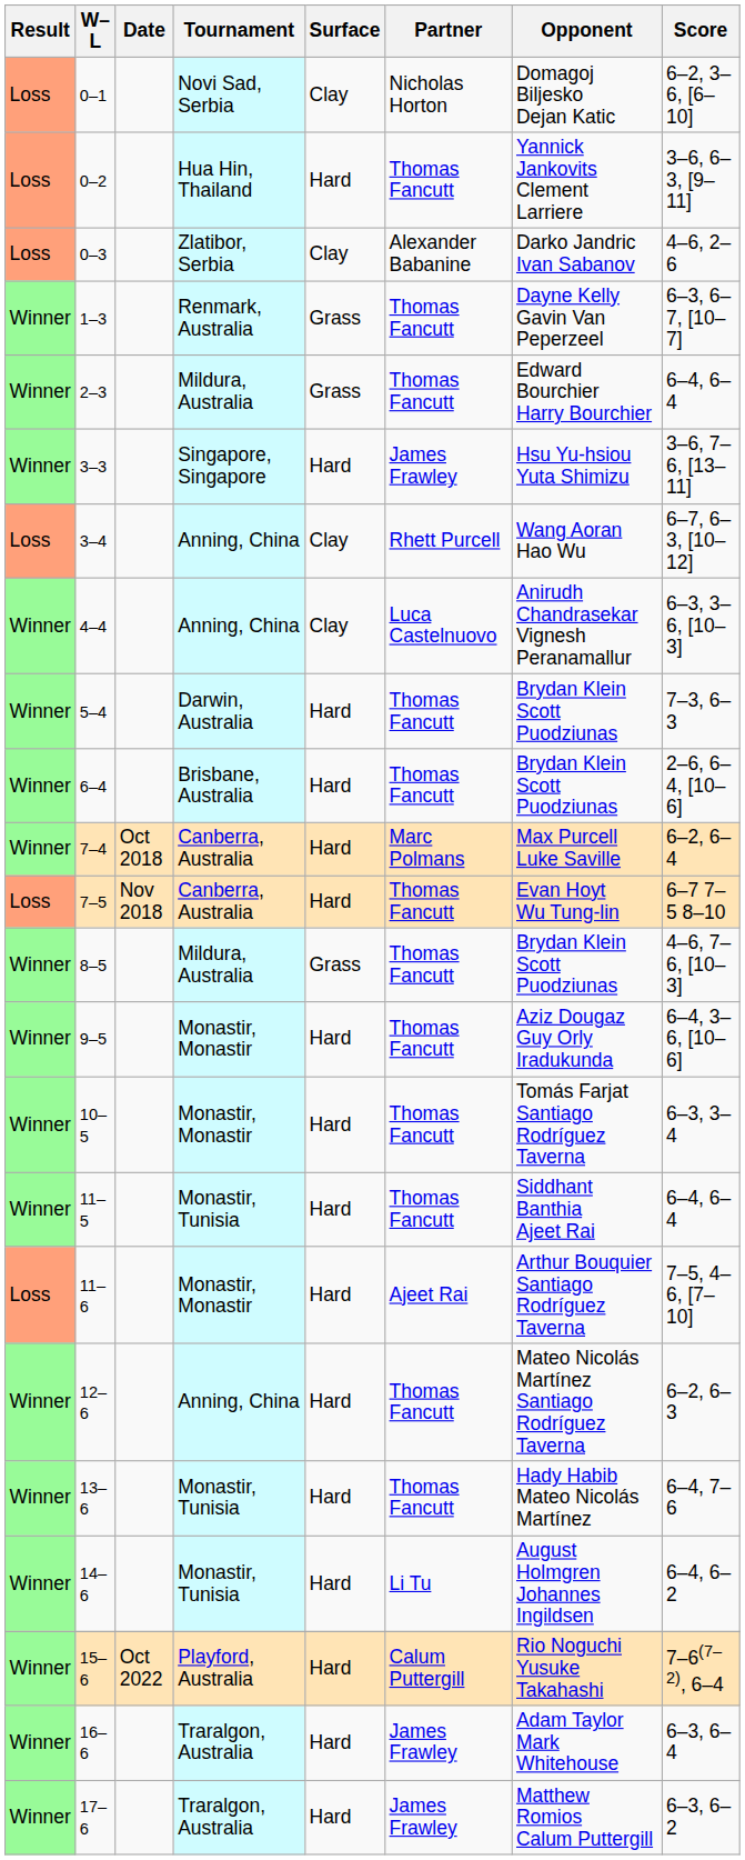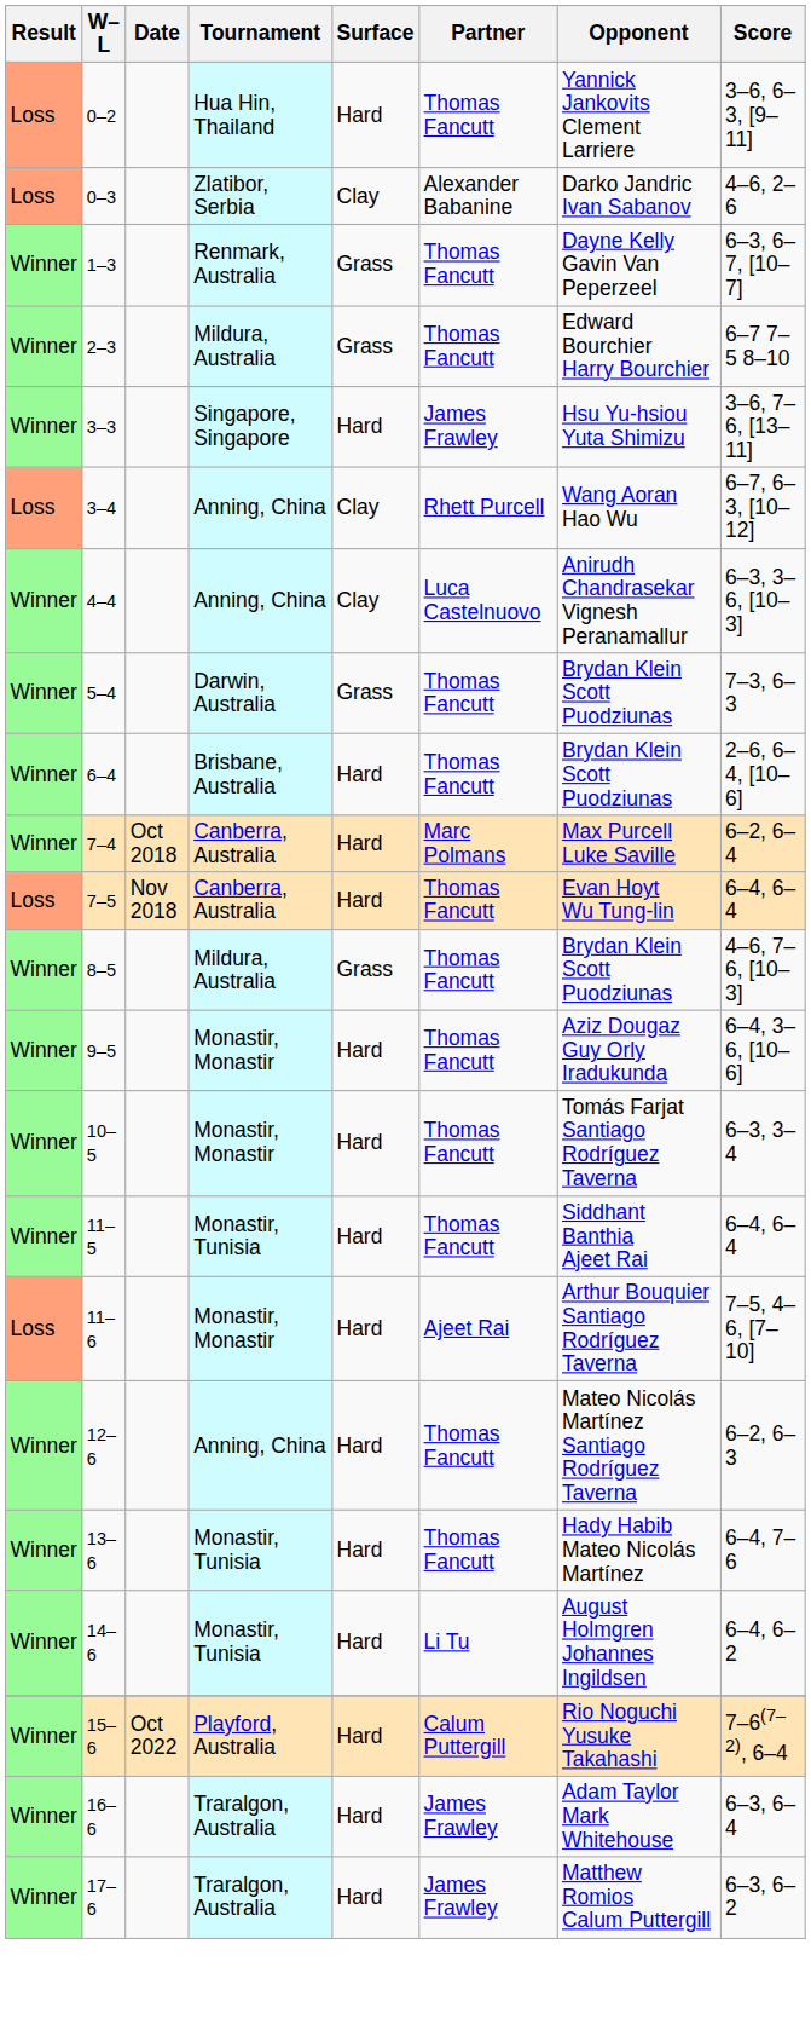 <table class="sortable wikitable">
 <tr>
 <th>Result</th>
 <th class="unsortable">W–L</th>
 <th>Date</th>
 <th>Tournament</th>
 <th>Surface</th>
 <th>Partner</th>
 <th>Opponent</th>
 <th class="unsortable">Score</th>
-</tr>
-<tr>
-<td bgcolor=FFA07A>Loss</td>
-<td><small>0–1</small></td>
-<td></td>
-<td bgcolor=cffcff>Novi Sad, Serbia</td>
-<td>Clay</td>
-<td> Nicholas Horton</td>
-<td> Domagoj Biljesko<br> Dejan Katic</td>
-<td>6–2, 3–6, [6–10]</td>
 </tr>
 <tr>
 <td bgcolor=FFA07A>Loss</td>
 <td><small>0–2</small></td>
 <td></td>
 <td bgcolor=cffcff>Hua Hin, Thailand</td>
 <td>Hard</td>
 <td> <a href='#'>Thomas Fancutt</a></td>
 <td> <a href='#'>Yannick Jankovits</a><br> Clement Larriere</td>
 <td>3–6, 6–3, [9–11]</td>
 </tr>
 <tr>
 <td bgcolor=FFA07A>Loss</td>
 <td><small>0–3</small></td>
 <td></td>
 <td bgcolor=cffcff>Zlatibor, Serbia</td>
 <td>Clay</td>
 <td> Alexander Babanine</td>
 <td> Darko Jandric<br> <a href='#'>Ivan Sabanov</a></td>
 <td>4–6, 2–6</td>
 </tr>
 <tr>
 <td style="background:#98FB98">Winner</td>
 <td><small>1–3</small></td>
 <td></td>
 <td bgcolor=cffcff>Renmark, Australia</td>
 <td>Grass</td>
 <td> <a href='#'>Thomas Fancutt</a></td>
 <td> <a href='#'>Dayne Kelly</a><br> Gavin Van Peperzeel</td>
 <td>6–3, 6–7, [10–7]</td>
 </tr>
 <tr>
 <td style="background:#98FB98">Winner</td>
 <td><small>2–3</small></td>
 <td></td>
 <td bgcolor=cffcff>Mildura, Australia</td>
 <td>Grass</td>
 <td> <a href='#'>Thomas Fancutt</a></td>
 <td> Edward Bourchier<br> <a href='#'>Harry Bourchier</a></td>
-<td>6–4, 6–4</td>
+<td>6–7 7–5 8–10</td>
 </tr>
 <tr>
 <td style="background:#98FB98">Winner</td>
 <td><small>3–3</small></td>
 <td></td>
 <td bgcolor=cffcff>Singapore, Singapore</td>
 <td>Hard</td>
 <td> <a href='#'>James Frawley</a></td>
 <td> <a href='#'>Hsu Yu-hsiou</a><br> <a href='#'>Yuta Shimizu</a></td>
 <td>3–6, 7–6, [13–11]</td>
 </tr>
 <tr>
 <td bgcolor=FFA07A>Loss</td>
 <td><small>3–4</small></td>
 <td></td>
 <td bgcolor=cffcff>Anning, China</td>
 <td>Clay</td>
 <td> <a href='#'>Rhett Purcell</a></td>
 <td> <a href='#'>Wang Aoran</a><br> Hao Wu</td>
 <td>6–7, 6–3, [10–12]</td>
 </tr>
 <tr>
 <td style="background:#98FB98">Winner</td>
 <td><small>4–4</small></td>
 <td></td>
 <td bgcolor=cffcff>Anning, China</td>
 <td>Clay</td>
 <td> <a href='#'>Luca Castelnuovo</a></td>
 <td> <a href='#'>Anirudh Chandrasekar</a><br> Vignesh Peranamallur</td>
 <td>6–3, 3–6, [10–3]</td>
 </tr>
 <tr>
 <td style="background:#98FB98">Winner</td>
 <td><small>5–4</small></td>
 <td></td>
 <td bgcolor=cffcff>Darwin, Australia</td>
-<td>Hard</td>
+<td>Grass</td>
 <td> <a href='#'>Thomas Fancutt</a></td>
 <td> <a href='#'>Brydan Klein</a><br> <a href='#'>Scott Puodziunas</a></td>
 <td>7–3, 6–3</td>
 </tr>
 <tr>
 <td style="background:#98FB98">Winner</td>
 <td><small>6–4</small></td>
 <td></td>
 <td bgcolor=cffcff>Brisbane, Australia</td>
 <td>Hard</td>
 <td> <a href='#'>Thomas Fancutt</a></td>
 <td> <a href='#'>Brydan Klein</a><br> <a href='#'>Scott Puodziunas</a></td>
 <td>2–6, 6–4, [10–6]</td>
 </tr>
 <tr bgcolor=moccasin>
 <td style="background:#98FB98">Winner</td>
 <td><small>7–4</small></td>
 <td>Oct 2018</td>
 <td><a href='#'>Canberra</a>, Australia</td>
 <td>Hard</td>
 <td> <a href='#'>Marc Polmans</a></td>
 <td> <a href='#'>Max Purcell</a><br> <a href='#'>Luke Saville</a></td>
 <td>6–2, 6–4</td>
 </tr>
 <tr bgcolor=moccasin>
 <td style="background:#ffa07a;">Loss</td>
 <td><small>7–5</small></td>
 <td>Nov 2018</td>
 <td><a href='#'>Canberra</a>, Australia</td>
 <td>Hard</td>
 <td> <a href='#'>Thomas Fancutt</a></td>
 <td> <a href='#'>Evan Hoyt</a><br> <a href='#'>Wu Tung-lin</a></td>
-<td>6–7 7–5 8–10</td>
+<td>6–4, 6–4</td>
 </tr>
 <tr>
 <td style="background:#98FB98">Winner</td>
 <td><small>8–5</small></td>
 <td></td>
 <td bgcolor=cffcff>Mildura, Australia</td>
 <td>Grass</td>
 <td> <a href='#'>Thomas Fancutt</a></td>
 <td> <a href='#'>Brydan Klein</a><br> <a href='#'>Scott Puodziunas</a></td>
 <td>4–6, 7–6, [10–3]</td>
 </tr>
 <tr>
 <td style="background:#98FB98">Winner</td>
 <td><small>9–5</small></td>
 <td></td>
 <td bgcolor=cffcff>Monastir, Monastir</td>
 <td>Hard</td>
 <td> <a href='#'>Thomas Fancutt</a></td>
 <td> <a href='#'>Aziz Dougaz</a> <br> <a href='#'>Guy Orly Iradukunda</a></td>
 <td>6–4, 3–6, [10–6]</td>
 </tr>
 <tr>
 <td style="background:#98FB98">Winner</td>
 <td><small>10–5</small></td>
 <td></td>
 <td bgcolor=cffcff>Monastir, Monastir</td>
 <td>Hard</td>
 <td> <a href='#'>Thomas Fancutt</a></td>
 <td> Tomás Farjat <br> <a href='#'>Santiago Rodríguez Taverna</a></td>
 <td>6–3, 3–4</td>
 </tr>
 <tr>
 <td style="background:#98FB98">Winner</td>
 <td><small>11–5</small></td>
 <td></td>
 <td bgcolor=cffcff>Monastir, Tunisia</td>
 <td>Hard</td>
 <td> <a href='#'>Thomas Fancutt</a></td>
 <td> <a href='#'>Siddhant Banthia</a> <br> <a href='#'>Ajeet Rai</a></td>
 <td>6–4, 6–4</td>
 </tr>
 <tr>
 <td style="background:#ffa07a;">Loss</td>
 <td><small>11–6</small></td>
 <td></td>
 <td bgcolor=cffcff>Monastir, Monastir</td>
 <td>Hard</td>
 <td> <a href='#'>Ajeet Rai</a></td>
 <td> <a href='#'>Arthur Bouquier</a>  <br> <a href='#'>Santiago Rodríguez Taverna</a></td>
 <td>7–5, 4–6, [7–10]</td>
 </tr>
 <tr>
 <td style="background:#98FB98">Winner</td>
 <td><small>12–6</small></td>
 <td></td>
 <td bgcolor=cffcff>Anning, China</td>
 <td>Hard</td>
 <td> <a href='#'>Thomas Fancutt</a></td>
 <td> Mateo Nicolás Martínez <br> <a href='#'>Santiago Rodríguez Taverna</a></td>
 <td>6–2, 6–3</td>
 </tr>
 <tr>
 <td style="background:#98FB98">Winner</td>
 <td><small>13–6</small></td>
 <td></td>
 <td bgcolor=cffcff>Monastir, Tunisia</td>
 <td>Hard</td>
 <td> <a href='#'>Thomas Fancutt</a></td>
 <td> <a href='#'>Hady Habib</a>  <br> Mateo Nicolás Martínez</td>
 <td>6–4, 7–6</td>
 </tr>
 <tr>
 <td style="background:#98FB98">Winner</td>
 <td><small>14–6</small></td>
 <td></td>
 <td bgcolor=cffcff>Monastir, Tunisia</td>
 <td>Hard</td>
 <td> <a href='#'>Li Tu</a></td>
 <td> <a href='#'>August Holmgren</a> <br> <a href='#'>Johannes Ingildsen</a></td>
 <td>6–4, 6–2</td>
 </tr>
 <tr>
 </tr>
 <tr bgcolor=moccasin>
 <td style="background:#98FB98">Winner</td>
 <td><small>15–6</small></td>
 <td>Oct 2022</td>
 <td><a href='#'>Playford</a>, Australia</td>
 <td>Hard</td>
 <td> <a href='#'>Calum Puttergill</a></td>
 <td> <a href='#'>Rio Noguchi</a><br> <a href='#'>Yusuke Takahashi</a></td>
 <td>7–6<sup>(7–2)</sup>, 6–4</td>
 </tr>
 <tr>
 <td style="background:#98FB98">Winner</td>
 <td><small>16–6</small></td>
 <td></td>
 <td bgcolor=cffcff>Traralgon, Australia</td>
 <td>Hard</td>
 <td> <a href='#'>James Frawley</a></td>
 <td> <a href='#'>Adam Taylor</a> <br> <a href='#'>Mark Whitehouse</a></td>
 <td>6–3, 6–4</td>
 </tr>
 <tr>
 <td style="background:#98FB98">Winner</td>
 <td><small>17–6</small></td>
 <td></td>
 <td bgcolor=cffcff>Traralgon, Australia</td>
 <td>Hard</td>
 <td> <a href='#'>James Frawley</a></td>
 <td> <a href='#'>Matthew Romios</a> <br> <a href='#'>Calum Puttergill</a></td>
 <td>6–3, 6–2</td>
 </tr>
 </table>
